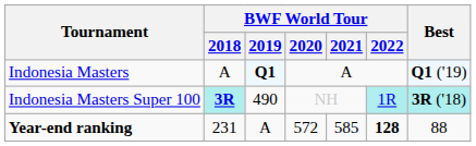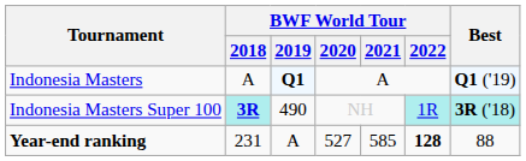 <table style='font-size: 90%; text-align:center;' class='wikitable'>
 <tr>
 <th rowspan="2">Tournament</th>
 <th colspan="5"><a href='#'>BWF World Tour</a></th>
 <th rowspan="2">Best</th>
 </tr>
 <tr>
 <th><a href='#'>2018</a></th>
 <th><a href='#'>2019</a></th>
 <th><a href='#'>2020</a></th>
 <th><a href='#'>2021</a></th>
 <th><a href='#'>2022</a></th>
 </tr>
 <tr>
 <td align=left><a href='#'>Indonesia Masters</a></td>
 <td>A</td>
 <td 2019; bgcolor=F0F8FF><strong>Q1</strong></td>
 <td colspan="3">A</td>
 <td bgcolor=F0F8FF><strong>Q1</strong> ('19)</td>
 </tr>
 <tr>
 <td align=left><a href='#'>Indonesia Masters Super 100</a></td>
 <td bgcolor=AFEEEE><strong><a href='#'>3R</a></strong></td>
 <td 2019;>490</td>
 <td colspan="2" style=color:#ccc>NH</td>
 <td bgcolor=AFEEEE><a href='#'>1R</a></td>
 <td bgcolor=AFEEEE><strong>3R</strong> ('18)</td>
 </tr>
 <tr>
 <td align=left><strong>Year-end ranking</strong></td>
 <td 2018;>231</td>
 <td>A</td>
-<td 2020;>572</td>
+<td 2020;>527</td>
 <td 2021;>585</td>
 <td 2022;><strong>128</strong></td>
 <td Best;>88</td>
 </tr>
 </table>
